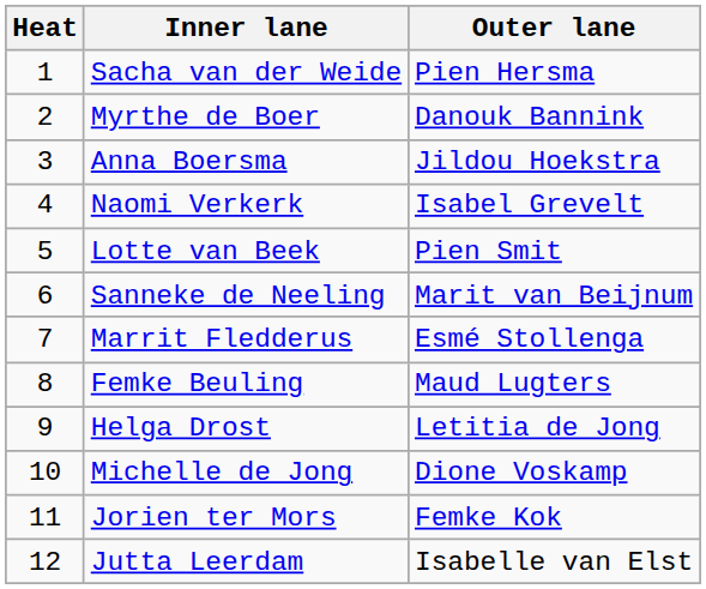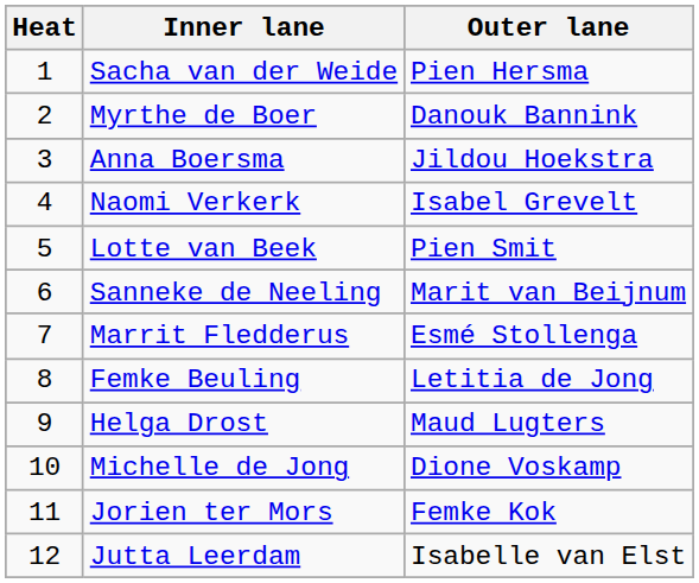 <table class="wikitable">
 <tr>
 <th>Heat</th>
 <th>Inner lane</th>
 <th>Outer lane</th>
 </tr>
 <tr>
 <td align="center">1</td>
 <td><a href='#'>Sacha van der Weide</a></td>
 <td><a href='#'>Pien Hersma</a></td>
 </tr>
 <tr>
 <td align="center">2</td>
 <td><a href='#'>Myrthe de Boer</a></td>
 <td><a href='#'>Danouk Bannink</a></td>
 </tr>
 <tr>
 <td align="center">3</td>
 <td><a href='#'>Anna Boersma</a></td>
 <td><a href='#'>Jildou Hoekstra</a></td>
 </tr>
 <tr>
 <td align="center">4</td>
 <td><a href='#'>Naomi Verkerk</a></td>
 <td><a href='#'>Isabel Grevelt</a></td>
 </tr>
 <tr>
 <td align="center">5</td>
 <td><a href='#'>Lotte van Beek</a></td>
 <td><a href='#'>Pien Smit</a></td>
 </tr>
 <tr>
 <td align="center">6</td>
 <td><a href='#'>Sanneke de Neeling</a></td>
 <td><a href='#'>Marit van Beijnum</a></td>
 </tr>
 <tr>
 <td align="center">7</td>
 <td><a href='#'>Marrit Fledderus</a></td>
 <td><a href='#'>Esmé Stollenga</a></td>
 </tr>
 <tr>
 <td align="center">8</td>
 <td><a href='#'>Femke Beuling</a></td>
-<td><a href='#'>Maud Lugters</a></td>
+<td><a href='#'>Letitia de Jong</a></td>
 </tr>
 <tr>
 <td align="center">9</td>
 <td><a href='#'>Helga Drost</a></td>
-<td><a href='#'>Letitia de Jong</a></td>
+<td><a href='#'>Maud Lugters</a></td>
 </tr>
 <tr>
 <td align="center">10</td>
 <td><a href='#'>Michelle de Jong</a></td>
 <td><a href='#'>Dione Voskamp</a></td>
 </tr>
 <tr>
 <td align="center">11</td>
 <td><a href='#'>Jorien ter Mors</a></td>
 <td><a href='#'>Femke Kok</a></td>
 </tr>
 <tr>
 <td align="center">12</td>
 <td><a href='#'>Jutta Leerdam</a></td>
 <td>Isabelle van Elst</td>
 </tr>
 </table>
